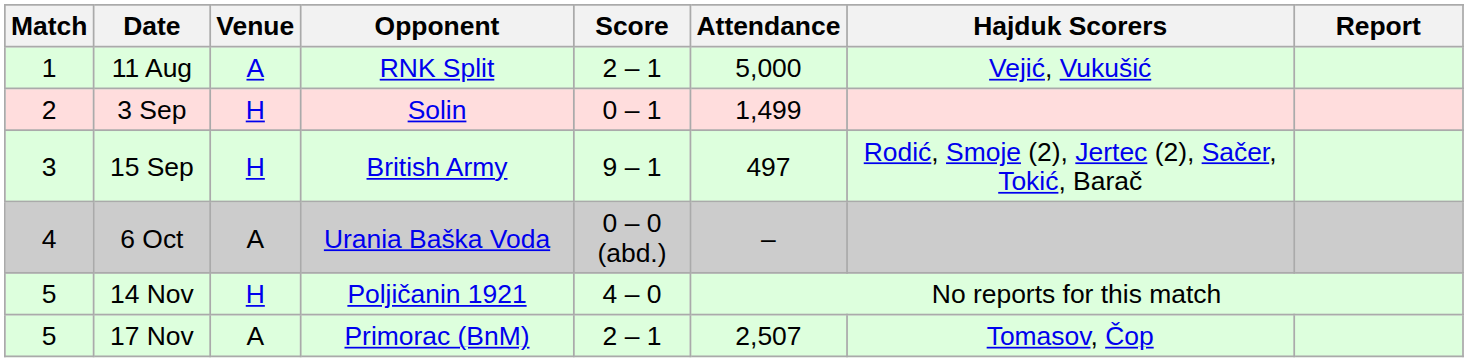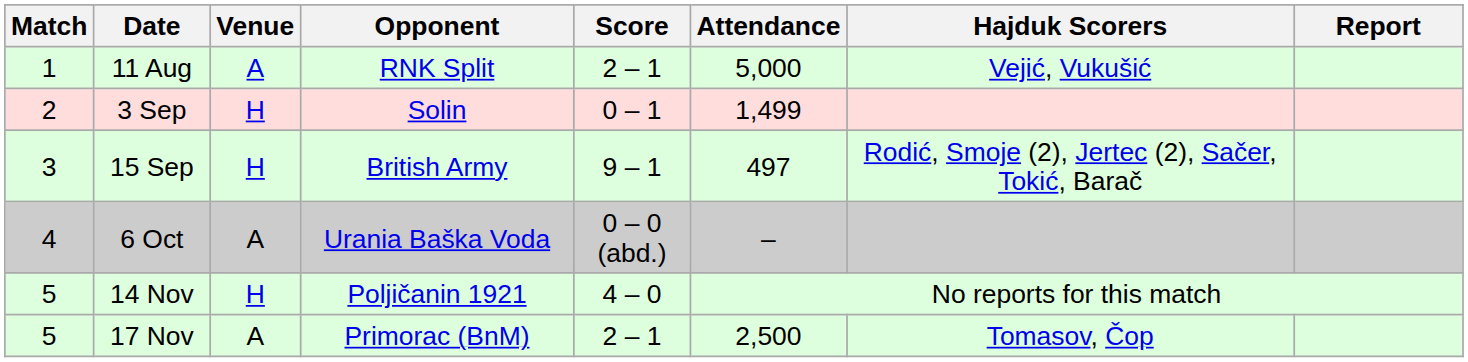 <table class="wikitable sortable" style="text-align: center; font-size:95%;">
 <tr>
 <th width="30">Match</th>
 <th width="60">Date<br></th>
 <th width="20">Venue<br></th>
 <th width="150">Opponent<br></th>
 <th width="60">Score<br></th>
 <th width="40">Attendance<br></th>
 <th width="250">Hajduk Scorers</th>
 <th width="90" class="unsortable">Report</th>
 </tr>
 <tr bgcolor="#ddffdd">
 <td>1</td>
 <td>11 Aug</td>
 <td><a href='#'>A</a></td>
 <td><a href='#'>RNK Split</a></td>
 <td>2 – 1</td>
 <td>5,000</td>
 <td><a href='#'>Vejić</a>, <a href='#'>Vukušić</a></td>
 <td></td>
 </tr>
 <tr bgcolor="#ffdddd">
 <td>2</td>
 <td>3 Sep</td>
 <td><a href='#'>H</a></td>
 <td><a href='#'>Solin</a></td>
 <td>0 – 1</td>
 <td>1,499</td>
 <td></td>
 <td></td>
 </tr>
 <tr bgcolor="#ddffdd">
 <td>3</td>
 <td>15 Sep</td>
 <td><a href='#'>H</a></td>
 <td><a href='#'>British Army</a> </td>
 <td>9 – 1</td>
 <td>497</td>
 <td><a href='#'>Rodić</a>, <a href='#'>Smoje</a> (2), <a href='#'>Jertec</a> (2), <a href='#'>Sačer</a>, <a href='#'>Tokić</a>, Barač</td>
 <td></td>
 </tr>
 <tr bgcolor="#cccccc">
 <td>4</td>
 <td>6 Oct</td>
 <td>A</td>
 <td><a href='#'>Urania Baška Voda</a></td>
 <td>0 – 0 (abd.)</td>
 <td>–</td>
 <td></td>
 <td></td>
 </tr>
 <tr bgcolor="#ddffdd">
 <td>5</td>
 <td>14 Nov</td>
 <td><a href='#'>H</a></td>
 <td><a href='#'>Poljičanin 1921</a></td>
 <td>4 – 0</td>
 <td colspan=3>No reports for this match</td>
 </tr>
 <tr bgcolor="#ddffdd">
 <td>5</td>
 <td>17 Nov</td>
 <td>A</td>
 <td><a href='#'>Primorac (BnM)</a></td>
 <td>2 – 1</td>
-<td>2,507</td>
+<td>2,500</td>
 <td><a href='#'>Tomasov</a>, <a href='#'>Čop</a></td>
 <td></td>
 </tr>
 </table>
